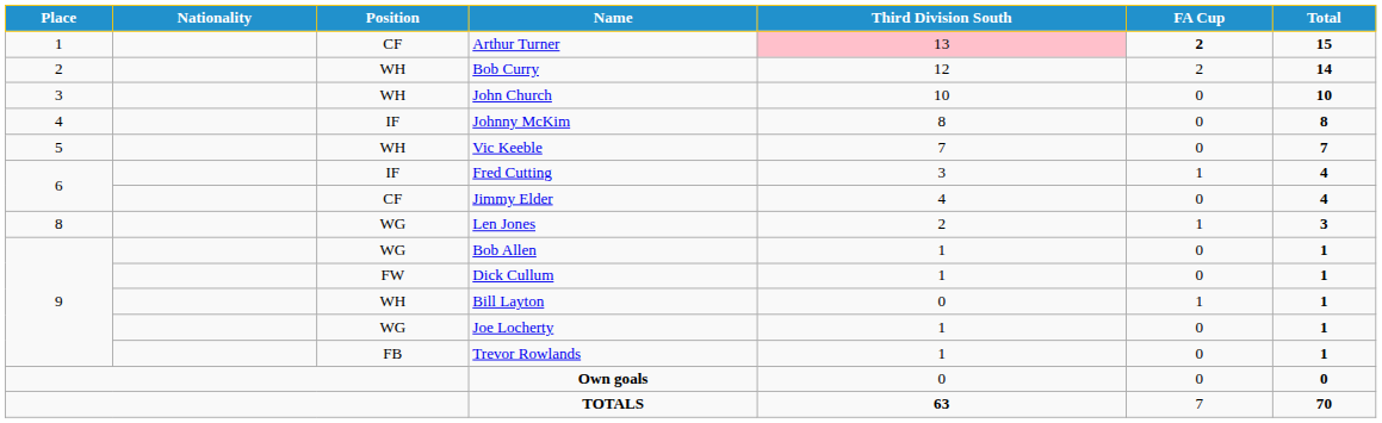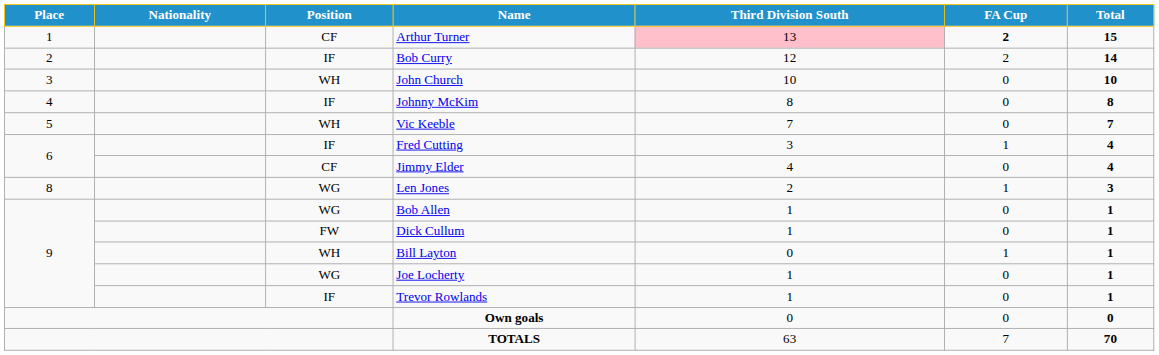 <table class="wikitable" style="text-align:center; font-size:90%; width:100%;">
 <tr>
 <th style="background:#2191CC; color:white; border:1px solid #F7C408; text-align:center;">Place</th>
 <th style="background:#2191CC; color:white; border:1px solid #F7C408; text-align:center;">Nationality</th>
 <th style="background:#2191CC; color:white; border:1px solid #F7C408; text-align:center;">Position</th>
 <th style="background:#2191CC; color:white; border:1px solid #F7C408; text-align:center;">Name</th>
 <th style="background:#2191CC; color:white; border:1px solid #F7C408; text-align:center;">Third Division South</th>
 <th style="background:#2191CC; color:white; border:1px solid #F7C408; text-align:center;">FA Cup</th>
 <th style="background:#2191CC; color:white; border:1px solid #F7C408; text-align:center;">Total</th>
 </tr>
 <tr>
 <td>1</td>
 <td></td>
 <td>CF</td>
 <td align="left"><a href='#'>Arthur Turner</a></td>
 <td style="background: pink;">13</td>
 <td><strong>2</strong></td>
 <td><strong>15</strong></td>
 </tr>
 <tr>
 <td>2</td>
 <td></td>
-<td>WH</td>
+<td>IF</td>
 <td align="left"><a href='#'>Bob Curry</a></td>
 <td>12</td>
 <td>2</td>
 <td><strong>14</strong></td>
 </tr>
 <tr>
 <td>3</td>
 <td></td>
 <td>WH</td>
 <td align="left"><a href='#'>John Church</a></td>
 <td>10</td>
 <td>0</td>
 <td><strong>10</strong></td>
 </tr>
 <tr>
 <td>4</td>
 <td></td>
 <td>IF</td>
 <td align="left"><a href='#'>Johnny McKim</a></td>
 <td>8</td>
 <td>0</td>
 <td><strong>8</strong></td>
 </tr>
 <tr>
 <td>5</td>
 <td></td>
 <td>WH</td>
 <td align="left"><a href='#'>Vic Keeble</a></td>
 <td>7</td>
 <td>0</td>
 <td><strong>7</strong></td>
 </tr>
 <tr>
 <td rowspan="2">6</td>
 <td></td>
 <td>IF</td>
 <td align="left"><a href='#'>Fred Cutting</a></td>
 <td>3</td>
 <td>1</td>
 <td><strong>4</strong></td>
 </tr>
 <tr>
 <td></td>
 <td>CF</td>
 <td align="left"><a href='#'>Jimmy Elder</a></td>
 <td>4</td>
 <td>0</td>
 <td><strong>4</strong></td>
 </tr>
 <tr>
 <td>8</td>
 <td></td>
 <td>WG</td>
 <td align="left"><a href='#'>Len Jones</a></td>
 <td>2</td>
 <td>1</td>
 <td><strong>3</strong></td>
 </tr>
 <tr>
 <td rowspan="5">9</td>
 <td></td>
 <td>WG</td>
 <td align="left"><a href='#'>Bob Allen</a></td>
 <td>1</td>
 <td>0</td>
 <td><strong>1</strong></td>
 </tr>
 <tr>
 <td></td>
 <td>FW</td>
 <td align="left"><a href='#'>Dick Cullum</a></td>
 <td>1</td>
 <td>0</td>
 <td><strong>1</strong></td>
 </tr>
 <tr>
 <td></td>
 <td>WH</td>
 <td align="left"><a href='#'>Bill Layton</a></td>
 <td>0</td>
 <td>1</td>
 <td><strong>1</strong></td>
 </tr>
 <tr>
 <td></td>
 <td>WG</td>
 <td align="left"><a href='#'>Joe Locherty</a></td>
 <td>1</td>
 <td>0</td>
 <td><strong>1</strong></td>
 </tr>
 <tr>
 <td></td>
-<td>FB</td>
+<td>IF</td>
 <td align="left"><a href='#'>Trevor Rowlands</a></td>
 <td>1</td>
 <td>0</td>
 <td><strong>1</strong></td>
 </tr>
 <tr>
 <td colspan="3"></td>
 <td><strong>Own goals</strong></td>
 <td>0</td>
 <td>0</td>
 <td><strong>0</strong></td>
 </tr>
 <tr>
 <td colspan="3"></td>
 <td><strong>TOTALS</strong></td>
-<td><strong>63</strong></td>
+<td>63</td>
 <td>7</td>
 <td><strong>70</strong></td>
 </tr>
 </table>
